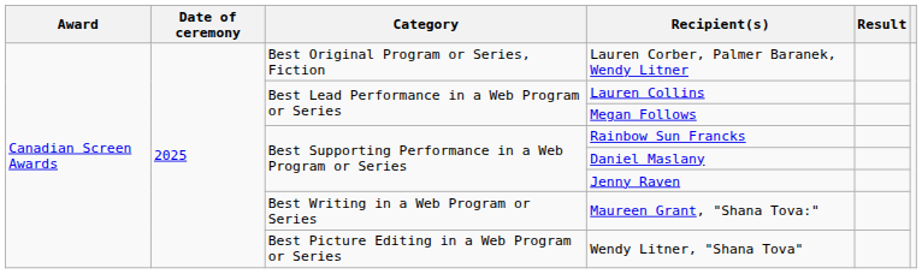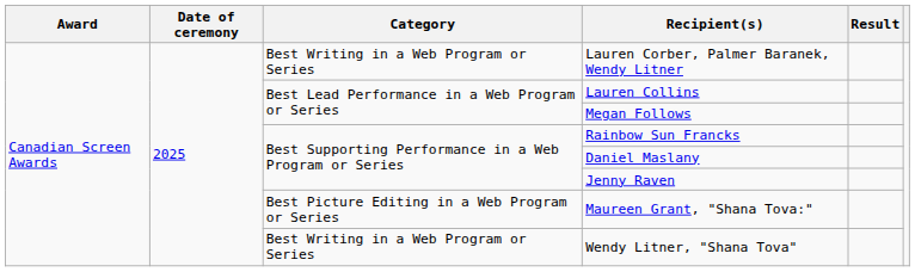 <table class="wikitable sortable plainrowheaders">
 <tr>
 <th scope="col">Award</th>
 <th scope="col">Date of ceremony</th>
 <th scope="col">Category</th>
 <th scope="col">Recipient(s)</th>
 <th scope="col">Result</th>
 <th scope="col" class="unsortable"></th>
 </tr>
 <tr>
 <td rowspan=8><a href='#'>Canadian Screen Awards</a></td>
 <td rowspan=8><a href='#'>2025</a></td>
-<td>Best Original Program or Series, Fiction</td>
+<td>Best Writing in a Web Program or Series</td>
 <td>Lauren Corber, Palmer Baranek, <a href='#'>Wendy Litner</a></td>
 <td></td>
 <td rowspan=8></td>
 </tr>
 <tr>
 <td rowspan=2>Best Lead Performance in a Web Program or Series</td>
 <td><a href='#'>Lauren Collins</a></td>
 <td></td>
 </tr>
 <tr>
 <td><a href='#'>Megan Follows</a></td>
 <td></td>
 </tr>
 <tr>
 <td rowspan=3>Best Supporting Performance in a Web Program or Series</td>
 <td><a href='#'>Rainbow Sun Francks</a></td>
 <td></td>
 </tr>
 <tr>
 <td><a href='#'>Daniel Maslany</a></td>
 <td></td>
 </tr>
 <tr>
 <td><a href='#'>Jenny Raven</a></td>
 <td></td>
 </tr>
 <tr>
-<td>Best Writing in a Web Program or Series</td>
+<td>Best Picture Editing in a Web Program or Series</td>
 <td><a href='#'>Maureen Grant</a>, "Shana Tova:"</td>
 <td></td>
 </tr>
 <tr>
-<td>Best Picture Editing in a Web Program or Series</td>
+<td>Best Writing in a Web Program or Series</td>
 <td>Wendy Litner, "Shana Tova"</td>
 <td></td>
 </tr>
 </table>
